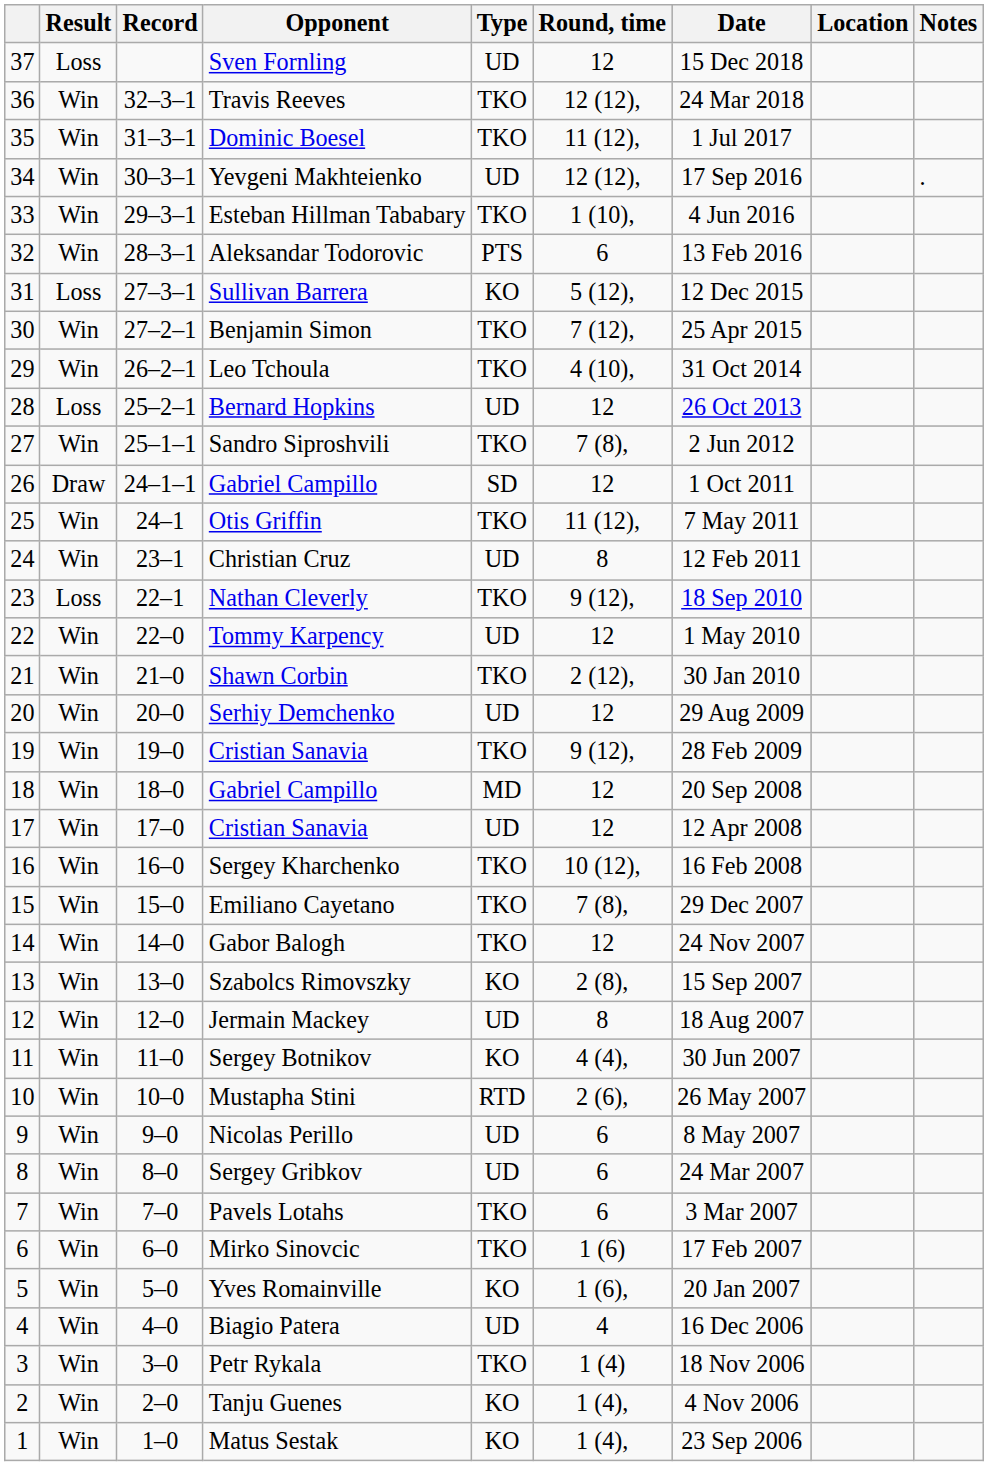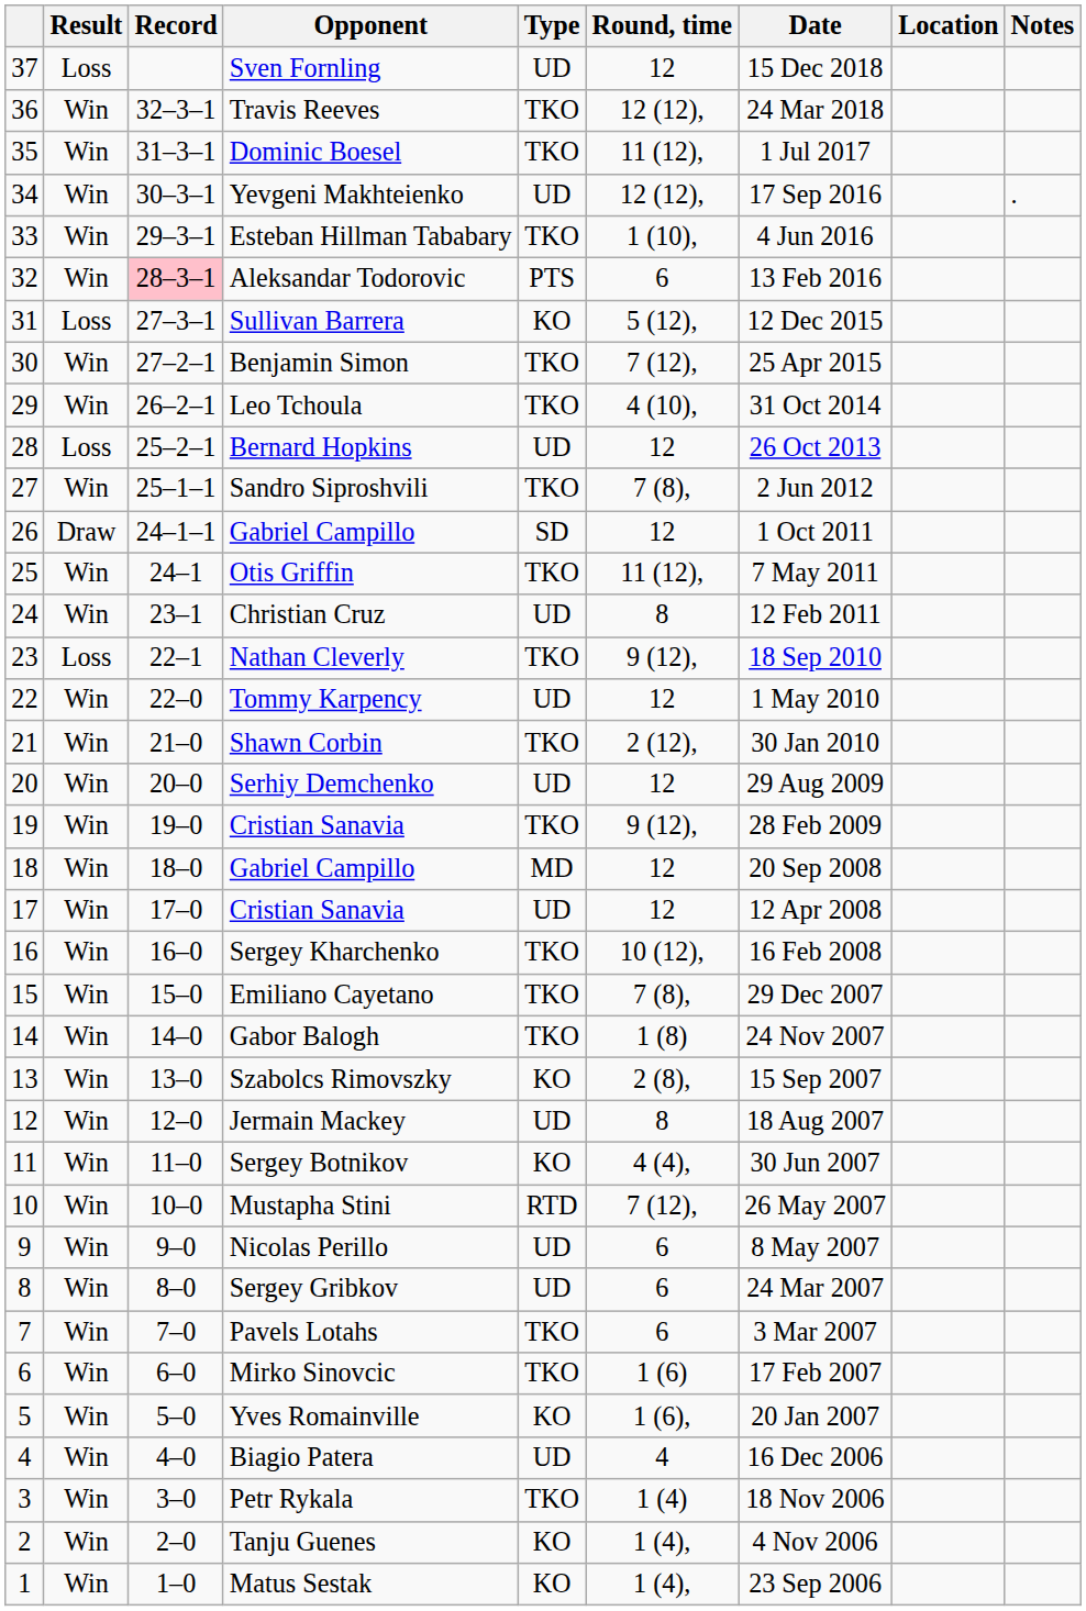 <table class="wikitable" style="text-align:center">
 <tr>
 <th></th>
 <th>Result</th>
 <th>Record</th>
 <th>Opponent</th>
 <th>Type</th>
 <th>Round, time</th>
 <th>Date</th>
 <th>Location</th>
 <th>Notes</th>
 </tr>
 <tr>
 <td>37</td>
 <td>Loss</td>
 <td></td>
 <td style="text-align:left;"><a href='#'>Sven Fornling</a></td>
 <td>UD</td>
 <td>12</td>
 <td>15 Dec 2018</td>
 <td style="text-align:left;"></td>
 <td style="text-align:left;"></td>
 </tr>
 <tr>
 <td>36</td>
 <td>Win</td>
 <td>32–3–1</td>
 <td style="text-align:left;">Travis Reeves</td>
 <td>TKO</td>
 <td>12 (12), </td>
 <td>24 Mar 2018</td>
 <td style="text-align:left;"></td>
 <td style="text-align:left;"></td>
 </tr>
 <tr>
 <td>35</td>
 <td>Win</td>
 <td>31–3–1</td>
 <td style="text-align:left;"><a href='#'>Dominic Boesel</a></td>
 <td>TKO</td>
 <td>11 (12), </td>
 <td>1 Jul 2017</td>
 <td style="text-align:left;"></td>
 <td style="text-align:left;"></td>
 </tr>
 <tr>
 <td>34</td>
 <td>Win</td>
 <td>30–3–1</td>
 <td style="text-align:left;">Yevgeni Makhteienko</td>
 <td>UD</td>
 <td>12 (12), </td>
 <td>17 Sep 2016</td>
 <td style="text-align:left;"></td>
 <td style="text-align:left;">.</td>
 </tr>
 <tr>
 <td>33</td>
 <td>Win</td>
 <td>29–3–1</td>
 <td style="text-align:left;">Esteban Hillman Tababary</td>
 <td>TKO</td>
 <td>1 (10), </td>
 <td>4 Jun 2016</td>
 <td style="text-align:left;"></td>
 <td></td>
 </tr>
 <tr>
 <td>32</td>
 <td>Win</td>
-<td>28–3–1</td>
+<td style="background: pink;">28–3–1</td>
 <td style="text-align:left;">Aleksandar Todorovic</td>
 <td>PTS</td>
 <td>6</td>
 <td>13 Feb 2016</td>
 <td style="text-align:left;"></td>
 <td></td>
 </tr>
 <tr>
 <td>31</td>
 <td>Loss</td>
 <td>27–3–1</td>
 <td style="text-align:left;"><a href='#'>Sullivan Barrera</a></td>
 <td>KO</td>
 <td>5 (12), </td>
 <td>12 Dec 2015</td>
 <td style="text-align:left;"></td>
 <td style="text-align:left;"></td>
 </tr>
 <tr>
 <td>30</td>
 <td>Win</td>
 <td>27–2–1</td>
 <td style="text-align:left;">Benjamin Simon</td>
 <td>TKO</td>
 <td>7 (12), </td>
 <td>25 Apr 2015</td>
 <td style="text-align:left;"></td>
 <td style="text-align:left;"></td>
 </tr>
 <tr>
 <td>29</td>
 <td>Win</td>
 <td>26–2–1</td>
 <td style="text-align:left;">Leo Tchoula</td>
 <td>TKO</td>
 <td>4 (10), </td>
 <td>31 Oct 2014</td>
 <td style="text-align:left;"></td>
 <td></td>
 </tr>
 <tr>
 <td>28</td>
 <td>Loss</td>
 <td>25–2–1</td>
 <td style="text-align:left;"><a href='#'>Bernard Hopkins</a></td>
 <td>UD</td>
 <td>12</td>
 <td><a href='#'>26 Oct 2013</a></td>
 <td style="text-align:left;"></td>
 <td style="text-align:left;"></td>
 </tr>
 <tr>
 <td>27</td>
 <td>Win</td>
 <td>25–1–1</td>
 <td style="text-align:left;">Sandro Siproshvili</td>
 <td>TKO</td>
 <td>7 (8), </td>
 <td>2 Jun 2012</td>
 <td style="text-align:left;"></td>
 <td></td>
 </tr>
 <tr>
 <td>26</td>
 <td>Draw</td>
 <td>24–1–1</td>
 <td style="text-align:left;"><a href='#'>Gabriel Campillo</a></td>
 <td>SD</td>
 <td>12</td>
 <td>1 Oct 2011</td>
 <td style="text-align:left;"></td>
 <td style="text-align:left;"></td>
 </tr>
 <tr>
 <td>25</td>
 <td>Win</td>
 <td>24–1</td>
 <td style="text-align:left;"><a href='#'>Otis Griffin</a></td>
 <td>TKO</td>
 <td>11 (12), </td>
 <td>7 May 2011</td>
 <td style="text-align:left;"></td>
 <td style="text-align:left;"></td>
 </tr>
 <tr>
 <td>24</td>
 <td>Win</td>
 <td>23–1</td>
 <td style="text-align:left;">Christian Cruz</td>
 <td>UD</td>
 <td>8</td>
 <td>12 Feb 2011</td>
 <td style="text-align:left;"></td>
 <td></td>
 </tr>
 <tr>
 <td>23</td>
 <td>Loss</td>
 <td>22–1</td>
 <td style="text-align:left;"><a href='#'>Nathan Cleverly</a></td>
 <td>TKO</td>
 <td>9 (12), </td>
 <td><a href='#'>18 Sep 2010</a></td>
 <td style="text-align:left;"></td>
 <td></td>
 </tr>
 <tr>
 <td>22</td>
 <td>Win</td>
 <td>22–0</td>
 <td style="text-align:left;"><a href='#'>Tommy Karpency</a></td>
 <td>UD</td>
 <td>12</td>
 <td>1 May 2010</td>
 <td style="text-align:left;"></td>
 <td style="text-align:left;"></td>
 </tr>
 <tr>
 <td>21</td>
 <td>Win</td>
 <td>21–0</td>
 <td style="text-align:left;"><a href='#'>Shawn Corbin</a></td>
 <td>TKO</td>
 <td>2 (12), </td>
 <td>30 Jan 2010</td>
 <td style="text-align:left;"></td>
 <td style="text-align:left;"></td>
 </tr>
 <tr>
 <td>20</td>
 <td>Win</td>
 <td>20–0</td>
 <td style="text-align:left;"><a href='#'>Serhiy Demchenko</a></td>
 <td>UD</td>
 <td>12</td>
 <td>29 Aug 2009</td>
 <td style="text-align:left;"></td>
 <td style="text-align:left;"></td>
 </tr>
 <tr>
 <td>19</td>
 <td>Win</td>
 <td>19–0</td>
 <td style="text-align:left;"><a href='#'>Cristian Sanavia</a></td>
 <td>TKO</td>
 <td>9 (12), </td>
 <td>28 Feb 2009</td>
 <td style="text-align:left;"></td>
 <td style="text-align:left;"></td>
 </tr>
 <tr>
 <td>18</td>
 <td>Win</td>
 <td>18–0</td>
 <td style="text-align:left;"><a href='#'>Gabriel Campillo</a></td>
 <td>MD</td>
 <td>12</td>
 <td>20 Sep 2008</td>
 <td style="text-align:left;"></td>
 <td style="text-align:left;"></td>
 </tr>
 <tr>
 <td>17</td>
 <td>Win</td>
 <td>17–0</td>
 <td style="text-align:left;"><a href='#'>Cristian Sanavia</a></td>
 <td>UD</td>
 <td>12</td>
 <td>12 Apr 2008</td>
 <td style="text-align:left;"></td>
 <td style="text-align:left;"></td>
 </tr>
 <tr>
 <td>16</td>
 <td>Win</td>
 <td>16–0</td>
 <td style="text-align:left;">Sergey Kharchenko</td>
 <td>TKO</td>
 <td>10 (12), </td>
 <td>16 Feb 2008</td>
 <td style="text-align:left;"></td>
 <td style="text-align:left;"></td>
 </tr>
 <tr>
 <td>15</td>
 <td>Win</td>
 <td>15–0</td>
 <td style="text-align:left;">Emiliano Cayetano</td>
 <td>TKO</td>
 <td>7 (8), </td>
 <td>29 Dec 2007</td>
 <td style="text-align:left;"></td>
 <td></td>
 </tr>
 <tr>
 <td>14</td>
 <td>Win</td>
 <td>14–0</td>
 <td style="text-align:left;">Gabor Balogh</td>
 <td>TKO</td>
-<td>12</td>
+<td>1 (8)</td>
 <td>24 Nov 2007</td>
 <td style="text-align:left;"></td>
 <td></td>
 </tr>
 <tr>
 <td>13</td>
 <td>Win</td>
 <td>13–0</td>
 <td style="text-align:left;">Szabolcs Rimovszky</td>
 <td>KO</td>
 <td>2 (8), </td>
 <td>15 Sep 2007</td>
 <td style="text-align:left;"></td>
 <td></td>
 </tr>
 <tr>
 <td>12</td>
 <td>Win</td>
 <td>12–0</td>
 <td style="text-align:left;">Jermain Mackey</td>
 <td>UD</td>
 <td>8</td>
 <td>18 Aug 2007</td>
 <td style="text-align:left;"></td>
 <td></td>
 </tr>
 <tr>
 <td>11</td>
 <td>Win</td>
 <td>11–0</td>
 <td style="text-align:left;">Sergey Botnikov</td>
 <td>KO</td>
 <td>4 (4), </td>
 <td>30 Jun 2007</td>
 <td style="text-align:left;"></td>
 <td></td>
 </tr>
 <tr>
 <td>10</td>
 <td>Win</td>
 <td>10–0</td>
 <td style="text-align:left;">Mustapha Stini</td>
 <td>RTD</td>
-<td>2 (6), </td>
+<td>7 (12), </td>
 <td>26 May 2007</td>
 <td style="text-align:left;"></td>
 <td></td>
 </tr>
 <tr>
 <td>9</td>
 <td>Win</td>
 <td>9–0</td>
 <td style="text-align:left;">Nicolas Perillo</td>
 <td>UD</td>
 <td>6</td>
 <td>8 May 2007</td>
 <td style="text-align:left;"></td>
 <td></td>
 </tr>
 <tr>
 <td>8</td>
 <td>Win</td>
 <td>8–0</td>
 <td style="text-align:left;">Sergey Gribkov</td>
 <td>UD</td>
 <td>6</td>
 <td>24 Mar 2007</td>
 <td style="text-align:left;"></td>
 <td></td>
 </tr>
 <tr>
 <td>7</td>
 <td>Win</td>
 <td>7–0</td>
 <td style="text-align:left;">Pavels Lotahs</td>
 <td>TKO</td>
 <td>6</td>
 <td>3 Mar 2007</td>
 <td style="text-align:left;"></td>
 <td></td>
 </tr>
 <tr>
 <td>6</td>
 <td>Win</td>
 <td>6–0</td>
 <td style="text-align:left;">Mirko Sinovcic</td>
 <td>TKO</td>
 <td>1 (6)</td>
 <td>17 Feb 2007</td>
 <td style="text-align:left;"></td>
 <td></td>
 </tr>
 <tr>
 <td>5</td>
 <td>Win</td>
 <td>5–0</td>
 <td style="text-align:left;">Yves Romainville</td>
 <td>KO</td>
 <td>1 (6), </td>
 <td>20 Jan 2007</td>
 <td style="text-align:left;"></td>
 <td></td>
 </tr>
 <tr>
 <td>4</td>
 <td>Win</td>
 <td>4–0</td>
 <td style="text-align:left;">Biagio Patera</td>
 <td>UD</td>
 <td>4</td>
 <td>16 Dec 2006</td>
 <td style="text-align:left;"></td>
 <td></td>
 </tr>
 <tr>
 <td>3</td>
 <td>Win</td>
 <td>3–0</td>
 <td style="text-align:left;">Petr Rykala</td>
 <td>TKO</td>
 <td>1 (4)</td>
 <td>18 Nov 2006</td>
 <td style="text-align:left;"></td>
 <td></td>
 </tr>
 <tr>
 <td>2</td>
 <td>Win</td>
 <td>2–0</td>
 <td style="text-align:left;">Tanju Guenes</td>
 <td>KO</td>
 <td>1 (4), </td>
 <td>4 Nov 2006</td>
 <td style="text-align:left;"></td>
 <td></td>
 </tr>
 <tr>
 <td>1</td>
 <td>Win</td>
 <td>1–0</td>
 <td style="text-align:left;">Matus Sestak</td>
 <td>KO</td>
 <td>1 (4), </td>
 <td>23 Sep 2006</td>
 <td style="text-align:left;"></td>
 <td></td>
 </tr>
 </table>
